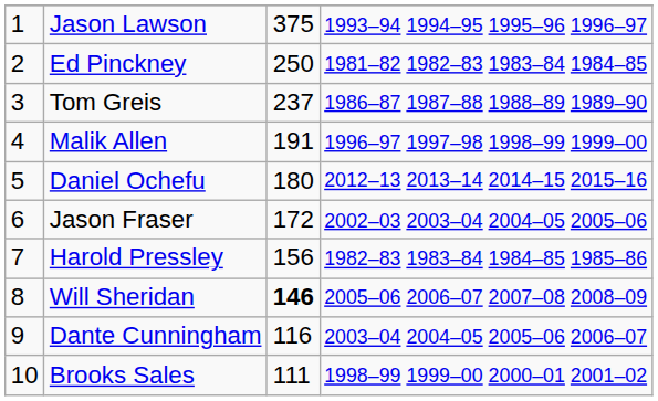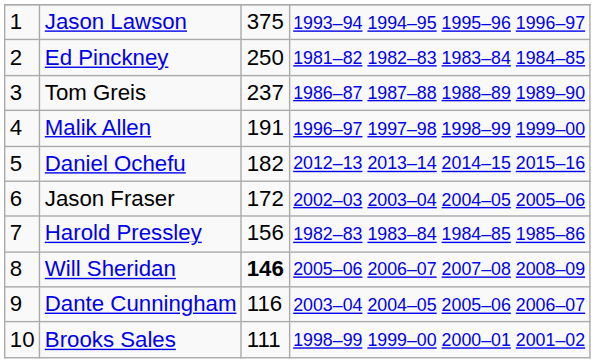 <table class="wikitable">
 <tr>
 </tr>
 <tr>
 <td>1</td>
 <td><a href='#'>Jason Lawson</a></td>
 <td>375</td>
 <td style="font-size:80%;"><a href='#'>1993–94</a> <a href='#'>1994–95</a> <a href='#'>1995–96</a> <a href='#'>1996–97</a></td>
 </tr>
 <tr>
 <td>2</td>
 <td><a href='#'>Ed Pinckney</a></td>
 <td>250</td>
 <td style="font-size:80%;"><a href='#'>1981–82</a> <a href='#'>1982–83</a> <a href='#'>1983–84</a> <a href='#'>1984–85</a></td>
 </tr>
 <tr>
 <td>3</td>
 <td>Tom Greis</td>
 <td>237</td>
 <td style="font-size:80%;"><a href='#'>1986–87</a> <a href='#'>1987–88</a> <a href='#'>1988–89</a> <a href='#'>1989–90</a></td>
 </tr>
 <tr>
 <td>4</td>
 <td><a href='#'>Malik Allen</a></td>
 <td>191</td>
 <td style="font-size:80%;"><a href='#'>1996–97</a> <a href='#'>1997–98</a> <a href='#'>1998–99</a> <a href='#'>1999–00</a></td>
 </tr>
 <tr>
 <td>5</td>
 <td><a href='#'>Daniel Ochefu</a></td>
-<td>180</td>
+<td>182</td>
 <td style="font-size:80%;"><a href='#'>2012–13</a> <a href='#'>2013–14</a> <a href='#'>2014–15</a> <a href='#'>2015–16</a></td>
 </tr>
 <tr>
 <td>6</td>
 <td>Jason Fraser</td>
 <td>172</td>
 <td style="font-size:80%;"><a href='#'>2002–03</a> <a href='#'>2003–04</a> <a href='#'>2004–05</a> <a href='#'>2005–06</a></td>
 </tr>
 <tr>
 <td>7</td>
 <td><a href='#'>Harold Pressley</a></td>
 <td>156</td>
 <td style="font-size:80%;"><a href='#'>1982–83</a> <a href='#'>1983–84</a> <a href='#'>1984–85</a> <a href='#'>1985–86</a></td>
 </tr>
 <tr>
 <td>8</td>
 <td><a href='#'>Will Sheridan</a></td>
 <td><strong>146</strong></td>
 <td style="font-size:80%;"><a href='#'>2005–06</a> <a href='#'>2006–07</a> <a href='#'>2007–08</a> <a href='#'>2008–09</a></td>
 </tr>
 <tr>
 <td>9</td>
 <td><a href='#'>Dante Cunningham</a></td>
 <td>116</td>
 <td style="font-size:80%;"><a href='#'>2003–04</a> <a href='#'>2004–05</a> <a href='#'>2005–06</a> <a href='#'>2006–07</a></td>
 </tr>
 <tr>
 <td>10</td>
 <td><a href='#'>Brooks Sales</a></td>
 <td>111</td>
 <td style="font-size:80%;"><a href='#'>1998–99</a> <a href='#'>1999–00</a> <a href='#'>2000–01</a> <a href='#'>2001–02</a></td>
 </tr>
 </table>
